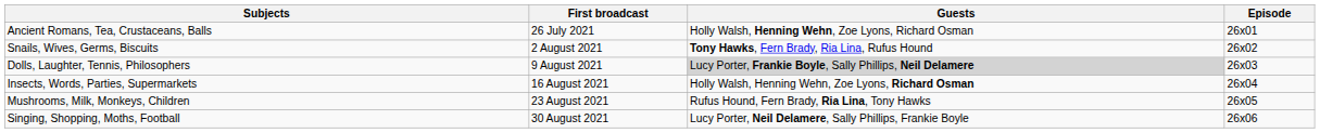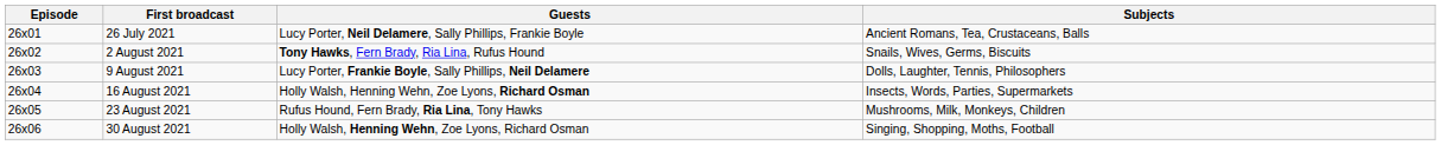 <table class="wikitable" style="width:95%;">
 <tr>
-<th style="width:40%;">Subjects</th>
+<th>Episode</th>
 <th>First broadcast</th>
 <th>Guests</th>
-<th>Episode</th>
+<th style="width:40%;">Subjects</th>
 </tr>
 <tr>
+<td>26x01</td>
+<td>26 July 2021</td>
+<td>Lucy Porter, <strong>Neil Delamere</strong>, Sally Phillips, Frankie Boyle</td>
 <td>Ancient Romans, Tea, Crustaceans, Balls</td>
-<td>26 July 2021</td>
-<td>Holly Walsh, <strong>Henning Wehn</strong>, Zoe Lyons, Richard Osman</td>
-<td>26x01</td>
 </tr>
 <tr>
-<td>Snails, Wives, Germs, Biscuits</td>
+<td>26x02</td>
 <td>2 August 2021</td>
 <td><strong>Tony Hawks</strong>, <a href='#'>Fern Brady</a>, <a href='#'>Ria Lina</a>, Rufus Hound</td>
-<td>26x02</td>
+<td>Snails, Wives, Germs, Biscuits</td>
 </tr>
 <tr>
+<td>26x03</td>
+<td>9 August 2021</td>
+<td>Lucy Porter, <strong>Frankie Boyle</strong>, Sally Phillips, <strong>Neil Delamere</strong></td>
 <td>Dolls, Laughter, Tennis, Philosophers</td>
-<td>9 August 2021</td>
-<td style="background: lightgrey;">Lucy Porter, <strong>Frankie Boyle</strong>, Sally Phillips, <strong>Neil Delamere</strong></td>
-<td>26x03</td>
 </tr>
 <tr>
-<td>Insects, Words, Parties, Supermarkets</td>
+<td>26x04</td>
 <td>16 August 2021</td>
 <td>Holly Walsh, Henning Wehn, Zoe Lyons, <strong>Richard Osman</strong></td>
-<td>26x04</td>
+<td>Insects, Words, Parties, Supermarkets</td>
 </tr>
 <tr>
-<td>Mushrooms, Milk, Monkeys, Children</td>
+<td>26x05</td>
 <td>23 August 2021</td>
 <td>Rufus Hound, Fern Brady, <strong>Ria Lina</strong>, Tony Hawks</td>
-<td>26x05</td>
+<td>Mushrooms, Milk, Monkeys, Children</td>
 </tr>
 <tr>
+<td>26x06</td>
+<td>30 August 2021</td>
+<td>Holly Walsh, <strong>Henning Wehn</strong>, Zoe Lyons, Richard Osman</td>
 <td>Singing, Shopping, Moths, Football</td>
-<td>30 August 2021</td>
-<td>Lucy Porter, <strong>Neil Delamere</strong>, Sally Phillips, Frankie Boyle</td>
-<td>26x06</td>
 </tr>
 </table>
